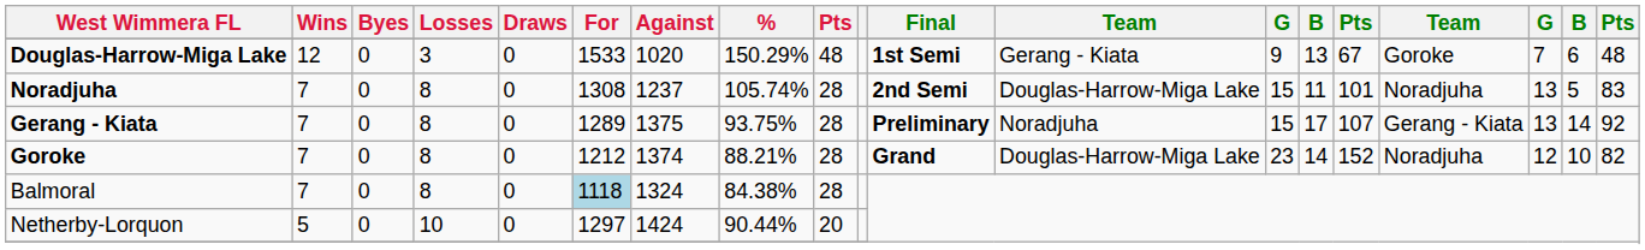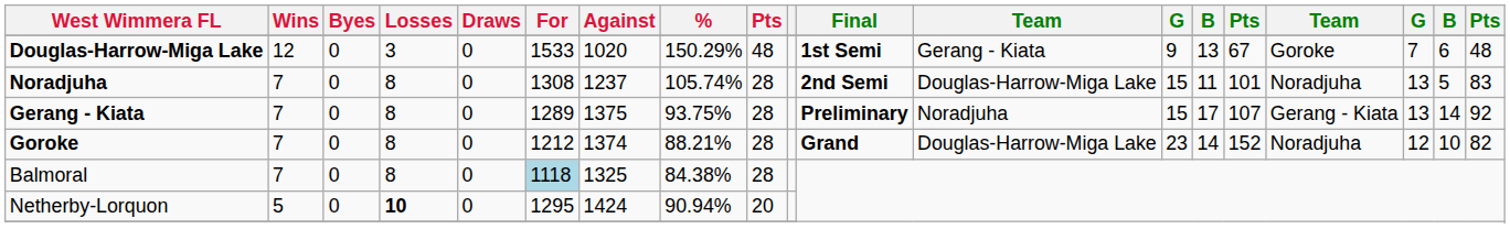 <table style="font-size: 85%; text-align: left;" class="wikitable">
 <tr>
 <th style="color:crimson">West Wimmera FL</th>
 <th style="color:crimson">Wins</th>
 <th style="color:crimson">Byes</th>
 <th style="color:crimson">Losses</th>
 <th style="color:crimson">Draws</th>
 <th style="color:crimson">For</th>
 <th style="color:crimson">Against</th>
 <th style="color:crimson">%</th>
 <th style="color:crimson">Pts</th>
 <th></th>
 <th style="color:green">Final</th>
 <th style="color:green">Team</th>
 <th style="color:green">G</th>
 <th style="color:green">B</th>
 <th style="color:green">Pts</th>
 <th style="color:green">Team</th>
 <th style="color:green">G</th>
 <th style="color:green">B</th>
 <th style="color:green">Pts</th>
 </tr>
 <tr>
 </tr>
 <tr>
 </tr>
 <tr>
 <td><strong>	Douglas-Harrow-Miga Lake	</strong></td>
 <td>12</td>
 <td>0</td>
 <td>3</td>
 <td>0</td>
 <td>1533</td>
 <td>1020</td>
 <td>150.29%</td>
 <td>48</td>
 <td></td>
 <td><strong>1st Semi</strong></td>
 <td>Gerang - Kiata</td>
 <td>9</td>
 <td>13</td>
 <td>67</td>
 <td>Goroke</td>
 <td>7</td>
 <td>6</td>
 <td>48</td>
 </tr>
 <tr>
 <td><strong>	Noradjuha	</strong></td>
 <td>7</td>
 <td>0</td>
 <td>8</td>
 <td>0</td>
 <td>1308</td>
 <td>1237</td>
 <td>105.74%</td>
 <td>28</td>
 <td></td>
 <td><strong>2nd Semi</strong></td>
 <td>Douglas-Harrow-Miga Lake</td>
 <td>15</td>
 <td>11</td>
 <td>101</td>
 <td>Noradjuha</td>
 <td>13</td>
 <td>5</td>
 <td>83</td>
 </tr>
 <tr>
 <td><strong>	Gerang - Kiata	</strong></td>
 <td>7</td>
 <td>0</td>
 <td>8</td>
 <td>0</td>
 <td>1289</td>
 <td>1375</td>
 <td>93.75%</td>
 <td>28</td>
 <td></td>
 <td><strong>Preliminary</strong></td>
 <td>Noradjuha</td>
 <td>15</td>
 <td>17</td>
 <td>107</td>
 <td>Gerang - Kiata</td>
 <td>13</td>
 <td>14</td>
 <td>92</td>
 </tr>
 <tr>
 <td><strong>	Goroke	</strong></td>
 <td>7</td>
 <td>0</td>
 <td>8</td>
 <td>0</td>
 <td>1212</td>
 <td>1374</td>
 <td>88.21%</td>
 <td>28</td>
 <td></td>
 <td><strong>Grand</strong></td>
 <td>Douglas-Harrow-Miga Lake</td>
 <td>23</td>
 <td>14</td>
 <td>152</td>
 <td>Noradjuha</td>
 <td>12</td>
 <td>10</td>
 <td>82</td>
 </tr>
 <tr>
 <td>Balmoral</td>
 <td>7</td>
 <td>0</td>
 <td>8</td>
 <td>0</td>
 <td style="background: lightblue;">1118</td>
-<td>1324</td>
+<td>1325</td>
 <td>84.38%</td>
 <td>28</td>
 <td></td>
 </tr>
 <tr>
 <td>Netherby-Lorquon</td>
 <td>5</td>
 <td>0</td>
-<td>10</td>
+<td><strong>10</strong></td>
 <td>0</td>
-<td>1297</td>
+<td>1295</td>
 <td>1424</td>
-<td>90.44%</td>
+<td>90.94%</td>
 <td>20</td>
 <td></td>
 </tr>
 <tr>
 </tr>
 </table>
